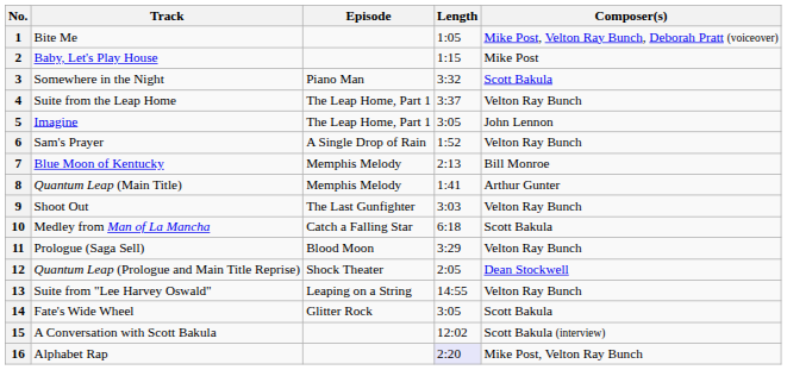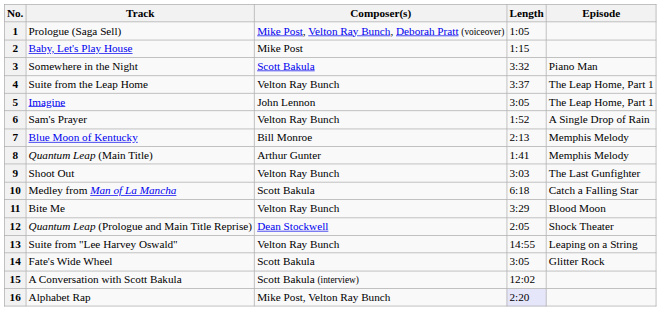 <table class=wikitable>
 <tr>
 <th>No.</th>
 <th>Track</th>
+<th>Composer(s)</th>
+<th>Length</th>
 <th>Episode</th>
-<th>Length</th>
-<th>Composer(s)</th>
 </tr>
 <tr>
 <th>1</th>
-<td>Bite Me</td>
+<td>Prologue (Saga Sell)</td>
+<td><a href='#'>Mike Post</a>, <a href='#'>Velton Ray Bunch</a>, <a href='#'>Deborah Pratt</a> <small>(voiceover)</small></td>
+<td>1:05</td>
 <td></td>
-<td>1:05</td>
-<td><a href='#'>Mike Post</a>, <a href='#'>Velton Ray Bunch</a>, <a href='#'>Deborah Pratt</a> <small>(voiceover)</small></td>
 </tr>
 <tr>
 <th>2</th>
 <td><a href='#'>Baby, Let's Play House</a></td>
+<td>Mike Post</td>
+<td>1:15</td>
 <td></td>
-<td>1:15</td>
-<td>Mike Post</td>
 </tr>
 <tr>
 <th>3</th>
 <td>Somewhere in the Night</td>
+<td><a href='#'>Scott Bakula</a></td>
+<td>3:32</td>
 <td>Piano Man</td>
-<td>3:32</td>
-<td><a href='#'>Scott Bakula</a></td>
 </tr>
 <tr>
 <th>4</th>
 <td>Suite from the Leap Home</td>
+<td>Velton Ray Bunch</td>
+<td>3:37</td>
 <td>The Leap Home, Part 1</td>
-<td>3:37</td>
-<td>Velton Ray Bunch</td>
 </tr>
 <tr>
 <th>5</th>
 <td><a href='#'>Imagine</a></td>
+<td>John Lennon</td>
+<td>3:05</td>
 <td>The Leap Home, Part 1</td>
-<td>3:05</td>
-<td>John Lennon</td>
 </tr>
 <tr>
 <th>6</th>
 <td>Sam's Prayer</td>
+<td>Velton Ray Bunch</td>
+<td>1:52</td>
 <td>A Single Drop of Rain</td>
-<td>1:52</td>
-<td>Velton Ray Bunch</td>
 </tr>
 <tr>
 <th>7</th>
 <td><a href='#'>Blue Moon of Kentucky</a></td>
+<td>Bill Monroe</td>
+<td>2:13</td>
 <td>Memphis Melody</td>
-<td>2:13</td>
-<td>Bill Monroe</td>
 </tr>
 <tr>
 <th>8</th>
 <td><em>Quantum Leap</em> (Main Title)</td>
+<td>Arthur Gunter</td>
+<td>1:41</td>
 <td>Memphis Melody</td>
-<td>1:41</td>
-<td>Arthur Gunter</td>
 </tr>
 <tr>
 <th>9</th>
 <td>Shoot Out</td>
+<td>Velton Ray Bunch</td>
+<td>3:03</td>
 <td>The Last Gunfighter</td>
-<td>3:03</td>
-<td>Velton Ray Bunch</td>
 </tr>
 <tr>
 <th>10</th>
 <td>Medley from <em><a href='#'>Man of La Mancha</a></em></td>
+<td>Scott Bakula</td>
+<td>6:18</td>
 <td>Catch a Falling Star</td>
-<td>6:18</td>
-<td>Scott Bakula</td>
 </tr>
 <tr>
 <th>11</th>
-<td>Prologue (Saga Sell)</td>
+<td>Bite Me</td>
+<td>Velton Ray Bunch</td>
+<td>3:29</td>
 <td>Blood Moon</td>
-<td>3:29</td>
-<td>Velton Ray Bunch</td>
 </tr>
 <tr>
 <th>12</th>
 <td><em>Quantum Leap</em> (Prologue and Main Title Reprise)</td>
+<td><a href='#'>Dean Stockwell</a></td>
+<td>2:05</td>
 <td>Shock Theater</td>
-<td>2:05</td>
-<td><a href='#'>Dean Stockwell</a></td>
 </tr>
 <tr>
 <th>13</th>
 <td>Suite from "Lee Harvey Oswald"</td>
+<td>Velton Ray Bunch</td>
+<td>14:55</td>
 <td>Leaping on a String</td>
-<td>14:55</td>
-<td>Velton Ray Bunch</td>
 </tr>
 <tr>
 <th>14</th>
 <td>Fate's Wide Wheel</td>
+<td>Scott Bakula</td>
+<td>3:05</td>
 <td>Glitter Rock</td>
-<td>3:05</td>
-<td>Scott Bakula</td>
 </tr>
 <tr>
 <th>15</th>
 <td>A Conversation with Scott Bakula</td>
+<td>Scott Bakula <small>(interview)</small></td>
+<td>12:02</td>
 <td></td>
-<td>12:02</td>
-<td>Scott Bakula <small>(interview)</small></td>
 </tr>
 <tr>
 <th>16</th>
 <td>Alphabet Rap</td>
+<td>Mike Post, Velton Ray Bunch</td>
+<td style="background: lavender;">2:20</td>
 <td></td>
-<td style="background: lavender;">2:20</td>
-<td>Mike Post, Velton Ray Bunch</td>
 </tr>
 </table>
